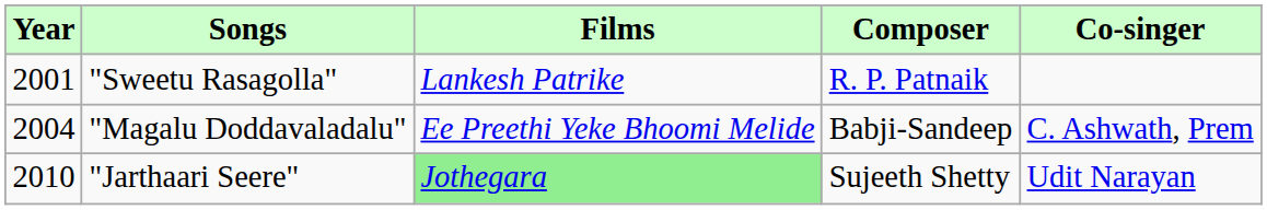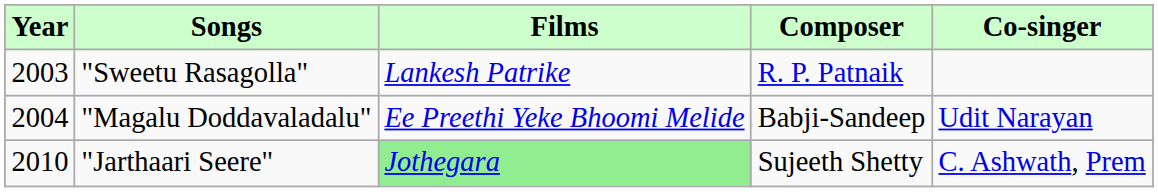 <table class="wikitable sortable">
 <tr style="background:#cfc; text-align:center;">
 <td><strong>Year</strong></td>
 <td><strong>Songs</strong></td>
 <td><strong>Films</strong></td>
 <td><strong>Composer</strong></td>
 <td><strong>Co-singer</strong></td>
 </tr>
 <tr>
-<td>2001</td>
+<td>2003</td>
 <td>"Sweetu Rasagolla"</td>
 <td><em><a href='#'>Lankesh Patrike</a></em></td>
 <td><a href='#'>R. P. Patnaik</a></td>
 <td></td>
 </tr>
 <tr>
 <td>2004</td>
 <td>"Magalu Doddavaladalu"</td>
 <td><em><a href='#'>Ee Preethi Yeke Bhoomi Melide</a></em></td>
 <td>Babji-Sandeep</td>
-<td><a href='#'>C. Ashwath</a>, <a href='#'>Prem</a></td>
+<td><a href='#'>Udit Narayan</a></td>
 </tr>
 <tr>
 <td>2010</td>
 <td>"Jarthaari Seere"</td>
 <td style="background: lightgreen;"><em><a href='#'>Jothegara</a></em></td>
 <td>Sujeeth Shetty</td>
-<td><a href='#'>Udit Narayan</a></td>
+<td><a href='#'>C. Ashwath</a>, <a href='#'>Prem</a></td>
 </tr>
 </table>
